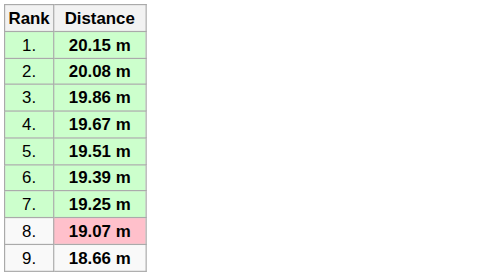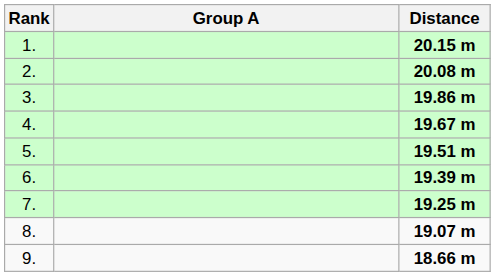 <table class="wikitable" style="border-collapse: collapse; font-size: 90%;">
 <tr>
 <th>Rank</th>
+<th style="width: 20em">Group A</th>
 <th style="width: 5em">Distance</th>
 </tr>
 <tr style="background:#ccffcc;">
 <td align="center">1.</td>
+<td></td>
 <td align="center"><strong>20.15 m</strong></td>
 </tr>
 <tr style="background:#ccffcc;">
 <td align="center">2.</td>
+<td></td>
 <td align="center"><strong>20.08 m</strong></td>
 </tr>
 <tr style="background:#ccffcc;">
 <td align="center">3.</td>
+<td></td>
 <td align="center"><strong>19.86 m</strong></td>
 </tr>
 <tr style="background:#ccffcc;">
 <td align="center">4.</td>
+<td></td>
 <td align="center"><strong>19.67 m</strong></td>
 </tr>
 <tr style="background:#ccffcc;">
 <td align="center">5.</td>
+<td></td>
 <td align="center"><strong>19.51 m</strong></td>
 </tr>
 <tr style="background:#ccffcc;">
 <td align="center">6.</td>
+<td></td>
 <td align="center"><strong>19.39 m</strong></td>
 </tr>
 <tr style="background:#ccffcc;">
 <td align="center">7.</td>
+<td></td>
 <td align="center"><strong>19.25 m</strong></td>
 </tr>
 <tr>
 <td align="center">8.</td>
-<td align="center" style="background: pink;"><strong>19.07 m</strong></td>
+<td></td>
+<td align="center"><strong>19.07 m</strong></td>
 </tr>
 <tr>
 <td align="center">9.</td>
+<td></td>
 <td align="center"><strong>18.66 m</strong></td>
 </tr>
 </table>
